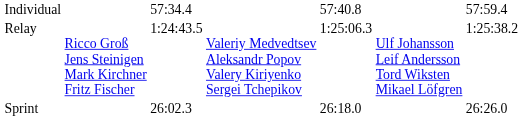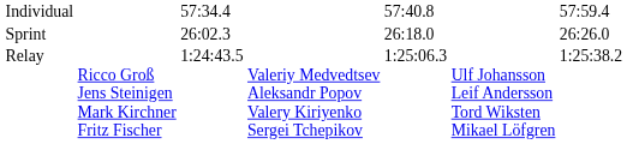 <table>
 <tr valign="top">
 <td>Individual<br></td>
 <td></td>
 <td>57:34.4</td>
 <td></td>
 <td>57:40.8</td>
 <td></td>
 <td>57:59.4</td>
 </tr>
 <tr valign="top">
+<td>Sprint<br></td>
+<td></td>
+<td>26:02.3</td>
+<td></td>
+<td>26:18.0</td>
+<td></td>
+<td>26:26.0</td>
+</tr>
+<tr valign="top">
 <td>Relay<br></td>
 <td><br><a href='#'>Ricco Groß</a><br><a href='#'>Jens Steinigen</a><br><a href='#'>Mark Kirchner</a><br><a href='#'>Fritz Fischer</a></td>
 <td>1:24:43.5</td>
 <td><br><a href='#'>Valeriy Medvedtsev</a><br><a href='#'>Aleksandr Popov</a><br><a href='#'>Valery Kiriyenko</a><br><a href='#'>Sergei Tchepikov</a></td>
 <td>1:25:06.3</td>
 <td><br><a href='#'>Ulf Johansson</a><br><a href='#'>Leif Andersson</a><br><a href='#'>Tord Wiksten</a><br><a href='#'>Mikael Löfgren</a></td>
 <td>1:25:38.2</td>
 </tr>
-<tr valign="top">
-<td>Sprint<br></td>
-<td></td>
-<td>26:02.3</td>
-<td></td>
-<td>26:18.0</td>
-<td></td>
-<td>26:26.0</td>
-</tr>
 </table>
